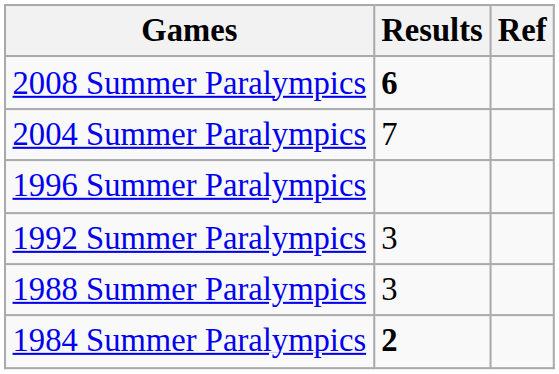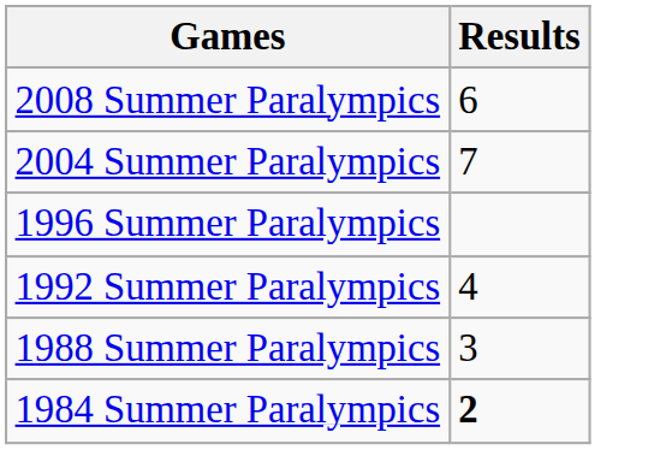 <table class="wikitable">
 <tr>
 <th>Games</th>
 <th>Results</th>
-<th>Ref</th>
 </tr>
 <tr>
 <td><a href='#'>2008 Summer Paralympics</a></td>
-<td><strong>6</strong></td>
-<td></td>
+<td>6</td>
 </tr>
 <tr>
 <td><a href='#'>2004 Summer Paralympics</a></td>
 <td>7</td>
-<td></td>
 </tr>
 <tr>
 <td><a href='#'>1996 Summer Paralympics</a></td>
 <td></td>
-<td></td>
 </tr>
 <tr>
 <td><a href='#'>1992 Summer Paralympics</a></td>
-<td>3</td>
-<td></td>
+<td>4</td>
 </tr>
 <tr>
 <td><a href='#'>1988 Summer Paralympics</a></td>
 <td>3</td>
-<td></td>
 </tr>
 <tr>
 <td><a href='#'>1984 Summer Paralympics</a></td>
 <td><strong>2</strong></td>
-<td></td>
 </tr>
 </table>
